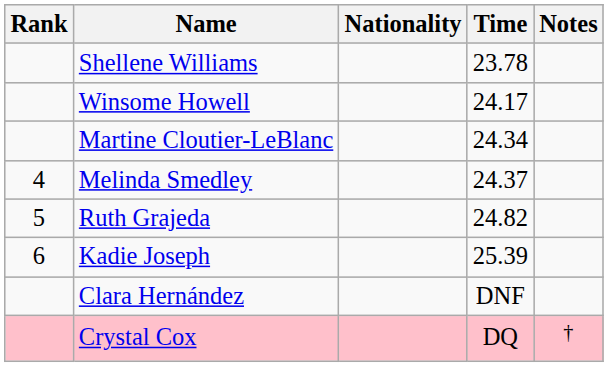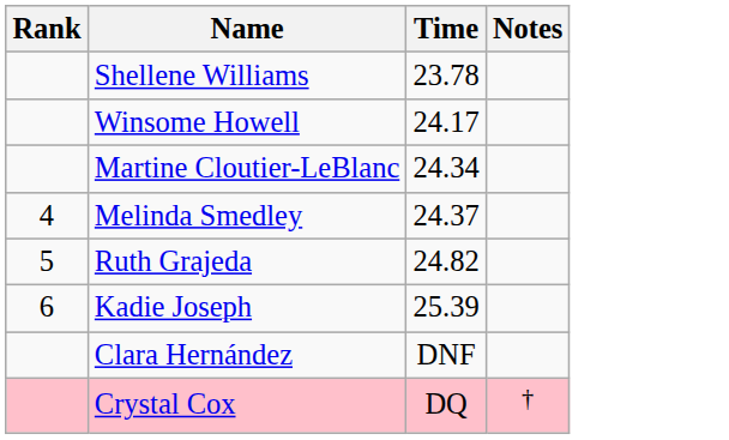 <table class="wikitable sortable" style="text-align:center">
 <tr>
 <th>Rank</th>
 <th>Name</th>
-<th>Nationality</th>
 <th>Time</th>
 <th>Notes</th>
 </tr>
 <tr>
 <td align=center></td>
 <td align=left><a href='#'>Shellene Williams</a></td>
-<td align=left></td>
 <td>23.78</td>
 <td></td>
 </tr>
 <tr>
 <td align=center></td>
 <td align=left><a href='#'>Winsome Howell</a></td>
-<td align=left></td>
 <td>24.17</td>
 <td></td>
 </tr>
 <tr>
 <td align=center></td>
 <td align=left><a href='#'>Martine Cloutier-LeBlanc</a></td>
-<td align=left></td>
 <td>24.34</td>
 <td></td>
 </tr>
 <tr>
 <td align=center>4</td>
 <td align=left><a href='#'>Melinda Smedley</a></td>
-<td align=left></td>
 <td>24.37</td>
 <td></td>
 </tr>
 <tr>
 <td align=center>5</td>
 <td align=left><a href='#'>Ruth Grajeda</a></td>
-<td align=left></td>
 <td>24.82</td>
 <td></td>
 </tr>
 <tr>
 <td align=center>6</td>
 <td align=left><a href='#'>Kadie Joseph</a></td>
-<td align=left></td>
 <td>25.39</td>
 <td></td>
 </tr>
 <tr>
 <td align=center></td>
 <td align=left><a href='#'>Clara Hernández</a></td>
-<td align=left></td>
 <td>DNF</td>
 <td></td>
 </tr>
 <tr bgcolor=pink>
 <td align=center></td>
 <td align=left><a href='#'>Crystal Cox</a></td>
-<td align=left></td>
 <td>DQ</td>
 <td><sup>†</sup></td>
 </tr>
 </table>
